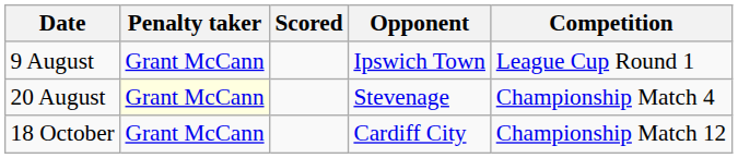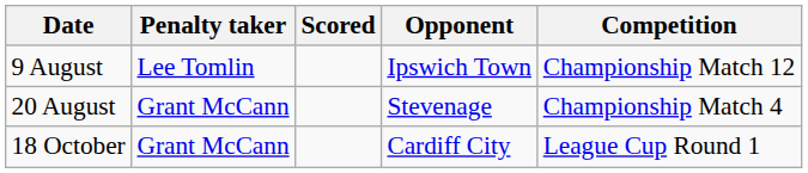 <table class="wikitable">
 <tr>
 <th>Date</th>
 <th>Penalty taker</th>
 <th>Scored</th>
 <th>Opponent</th>
 <th>Competition</th>
 </tr>
 <tr>
 <td>9 August</td>
-<td><a href='#'>Grant McCann</a></td>
+<td><a href='#'>Lee Tomlin</a></td>
 <td></td>
 <td><a href='#'>Ipswich Town</a></td>
-<td><a href='#'>League Cup</a> Round 1</td>
+<td><a href='#'>Championship</a> Match 12</td>
 </tr>
 <tr>
 <td>20 August</td>
-<td style="background: lightyellow;"><a href='#'>Grant McCann</a></td>
+<td><a href='#'>Grant McCann</a></td>
 <td></td>
 <td><a href='#'>Stevenage</a></td>
 <td><a href='#'>Championship</a> Match 4</td>
 </tr>
 <tr>
 <td>18 October</td>
 <td><a href='#'>Grant McCann</a></td>
 <td></td>
 <td><a href='#'>Cardiff City</a></td>
-<td><a href='#'>Championship</a> Match 12</td>
+<td><a href='#'>League Cup</a> Round 1</td>
 </tr>
 </table>
